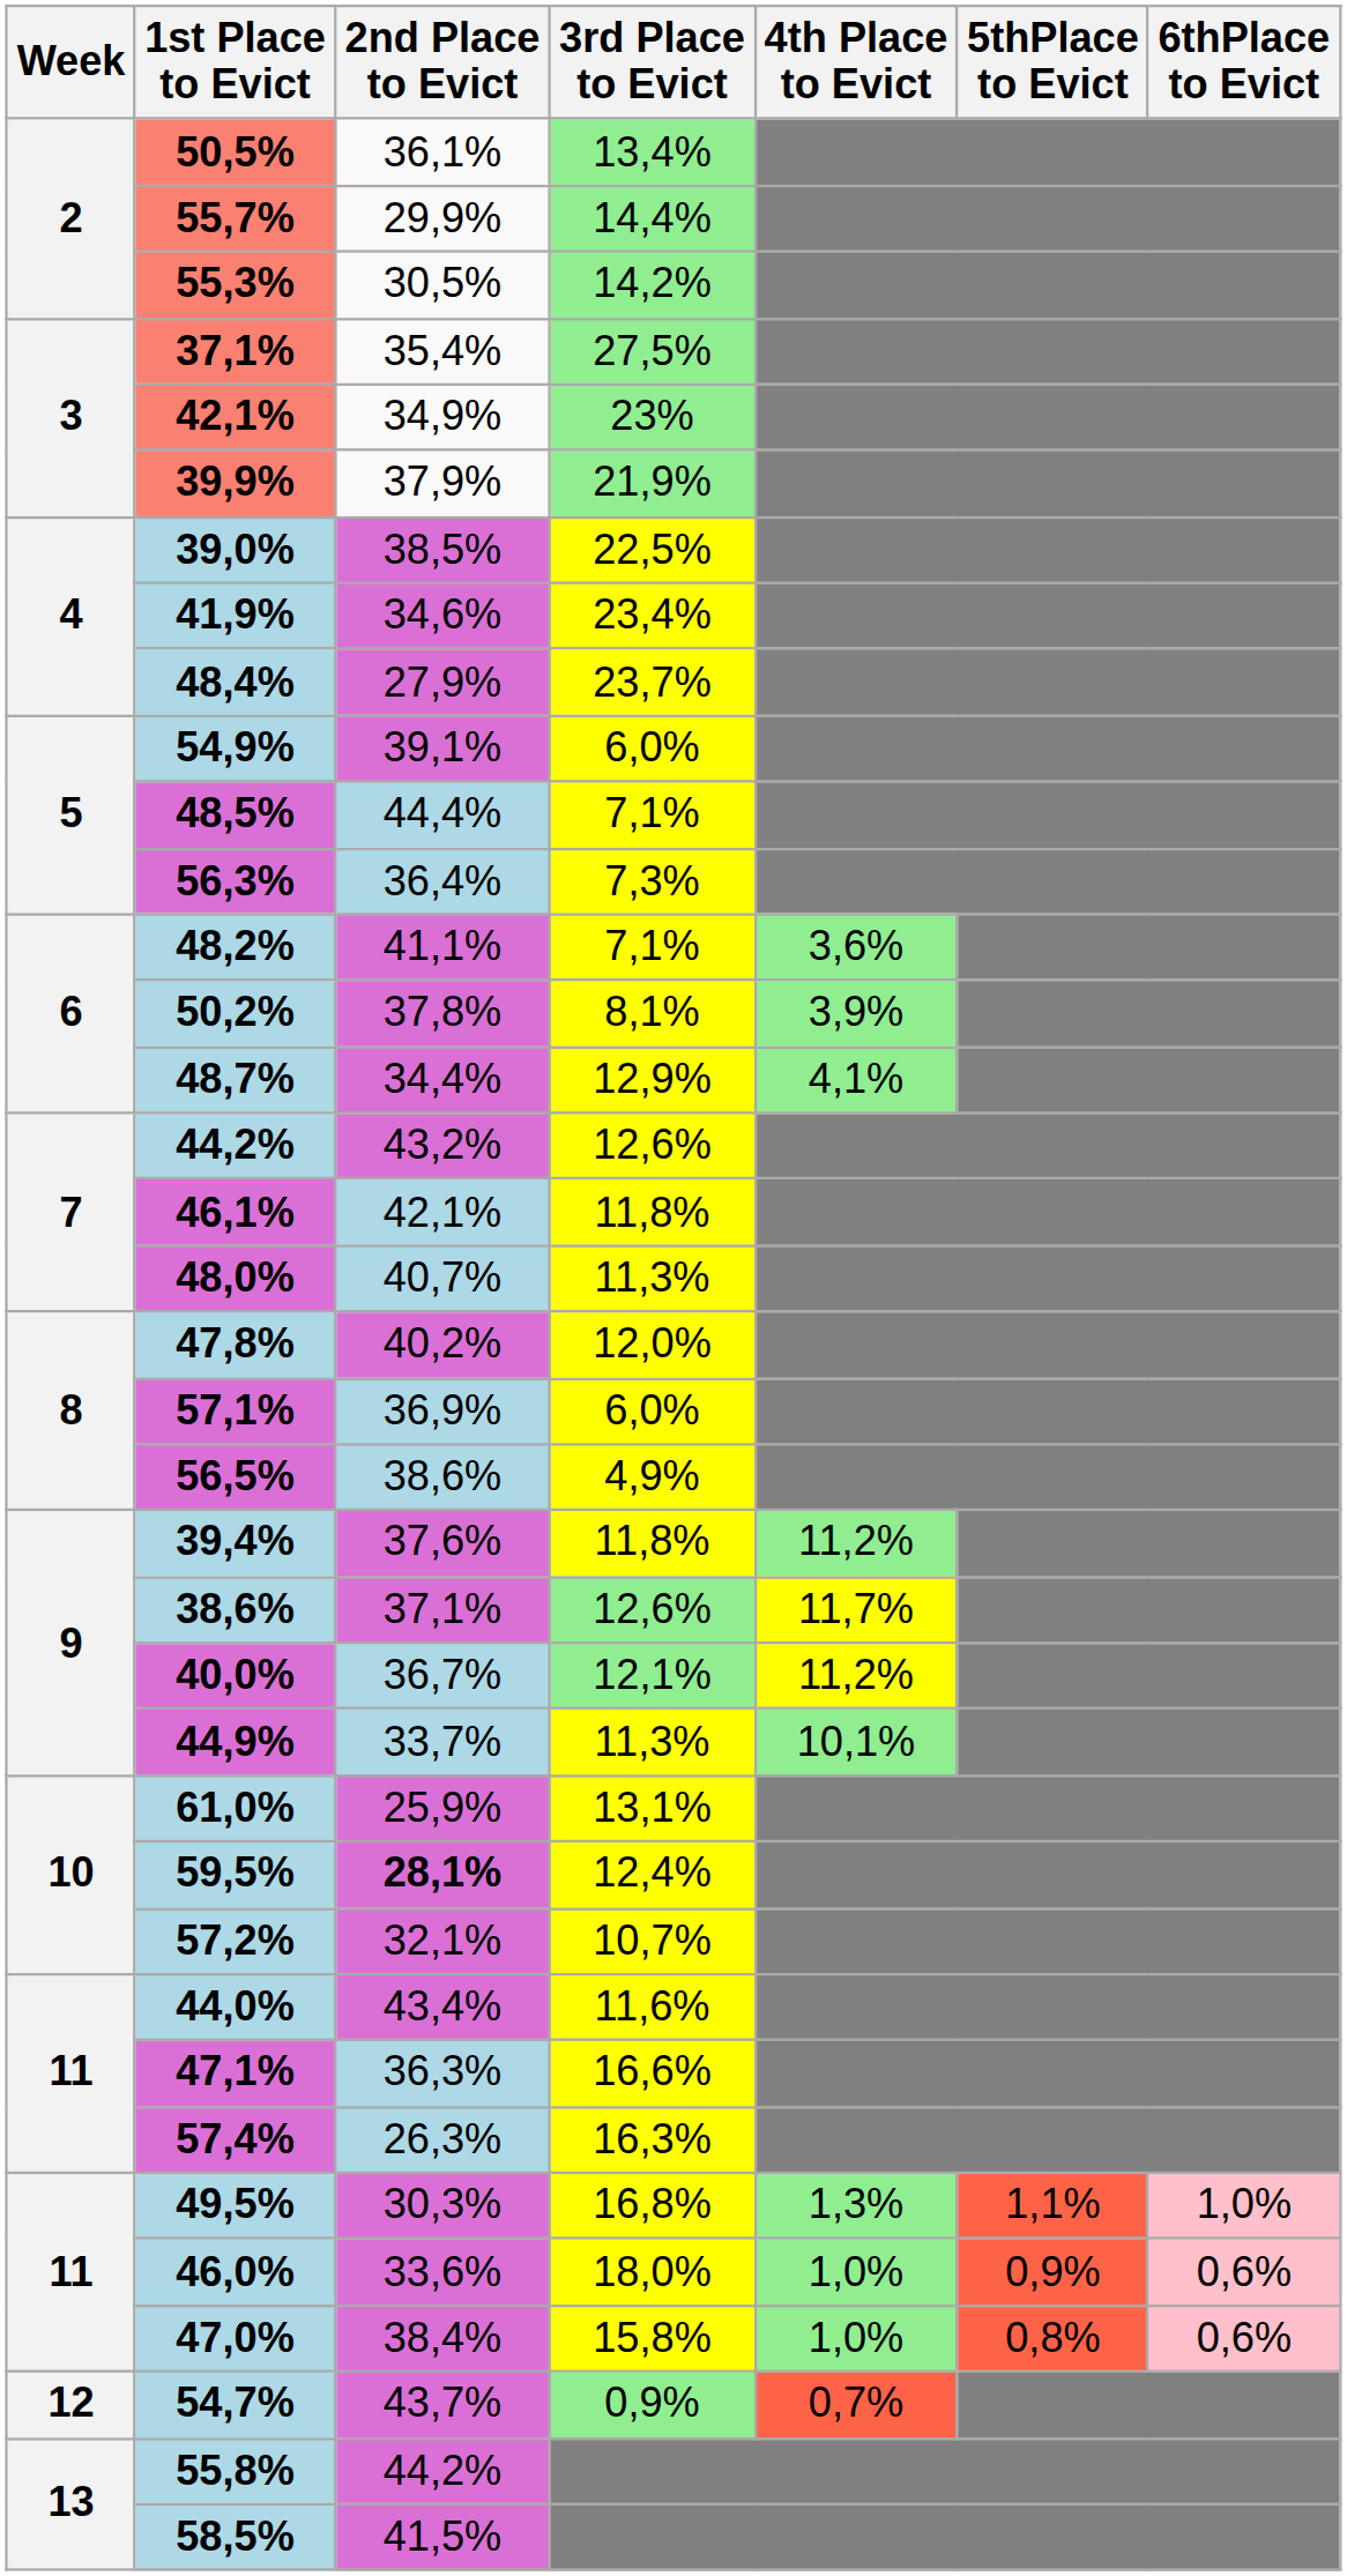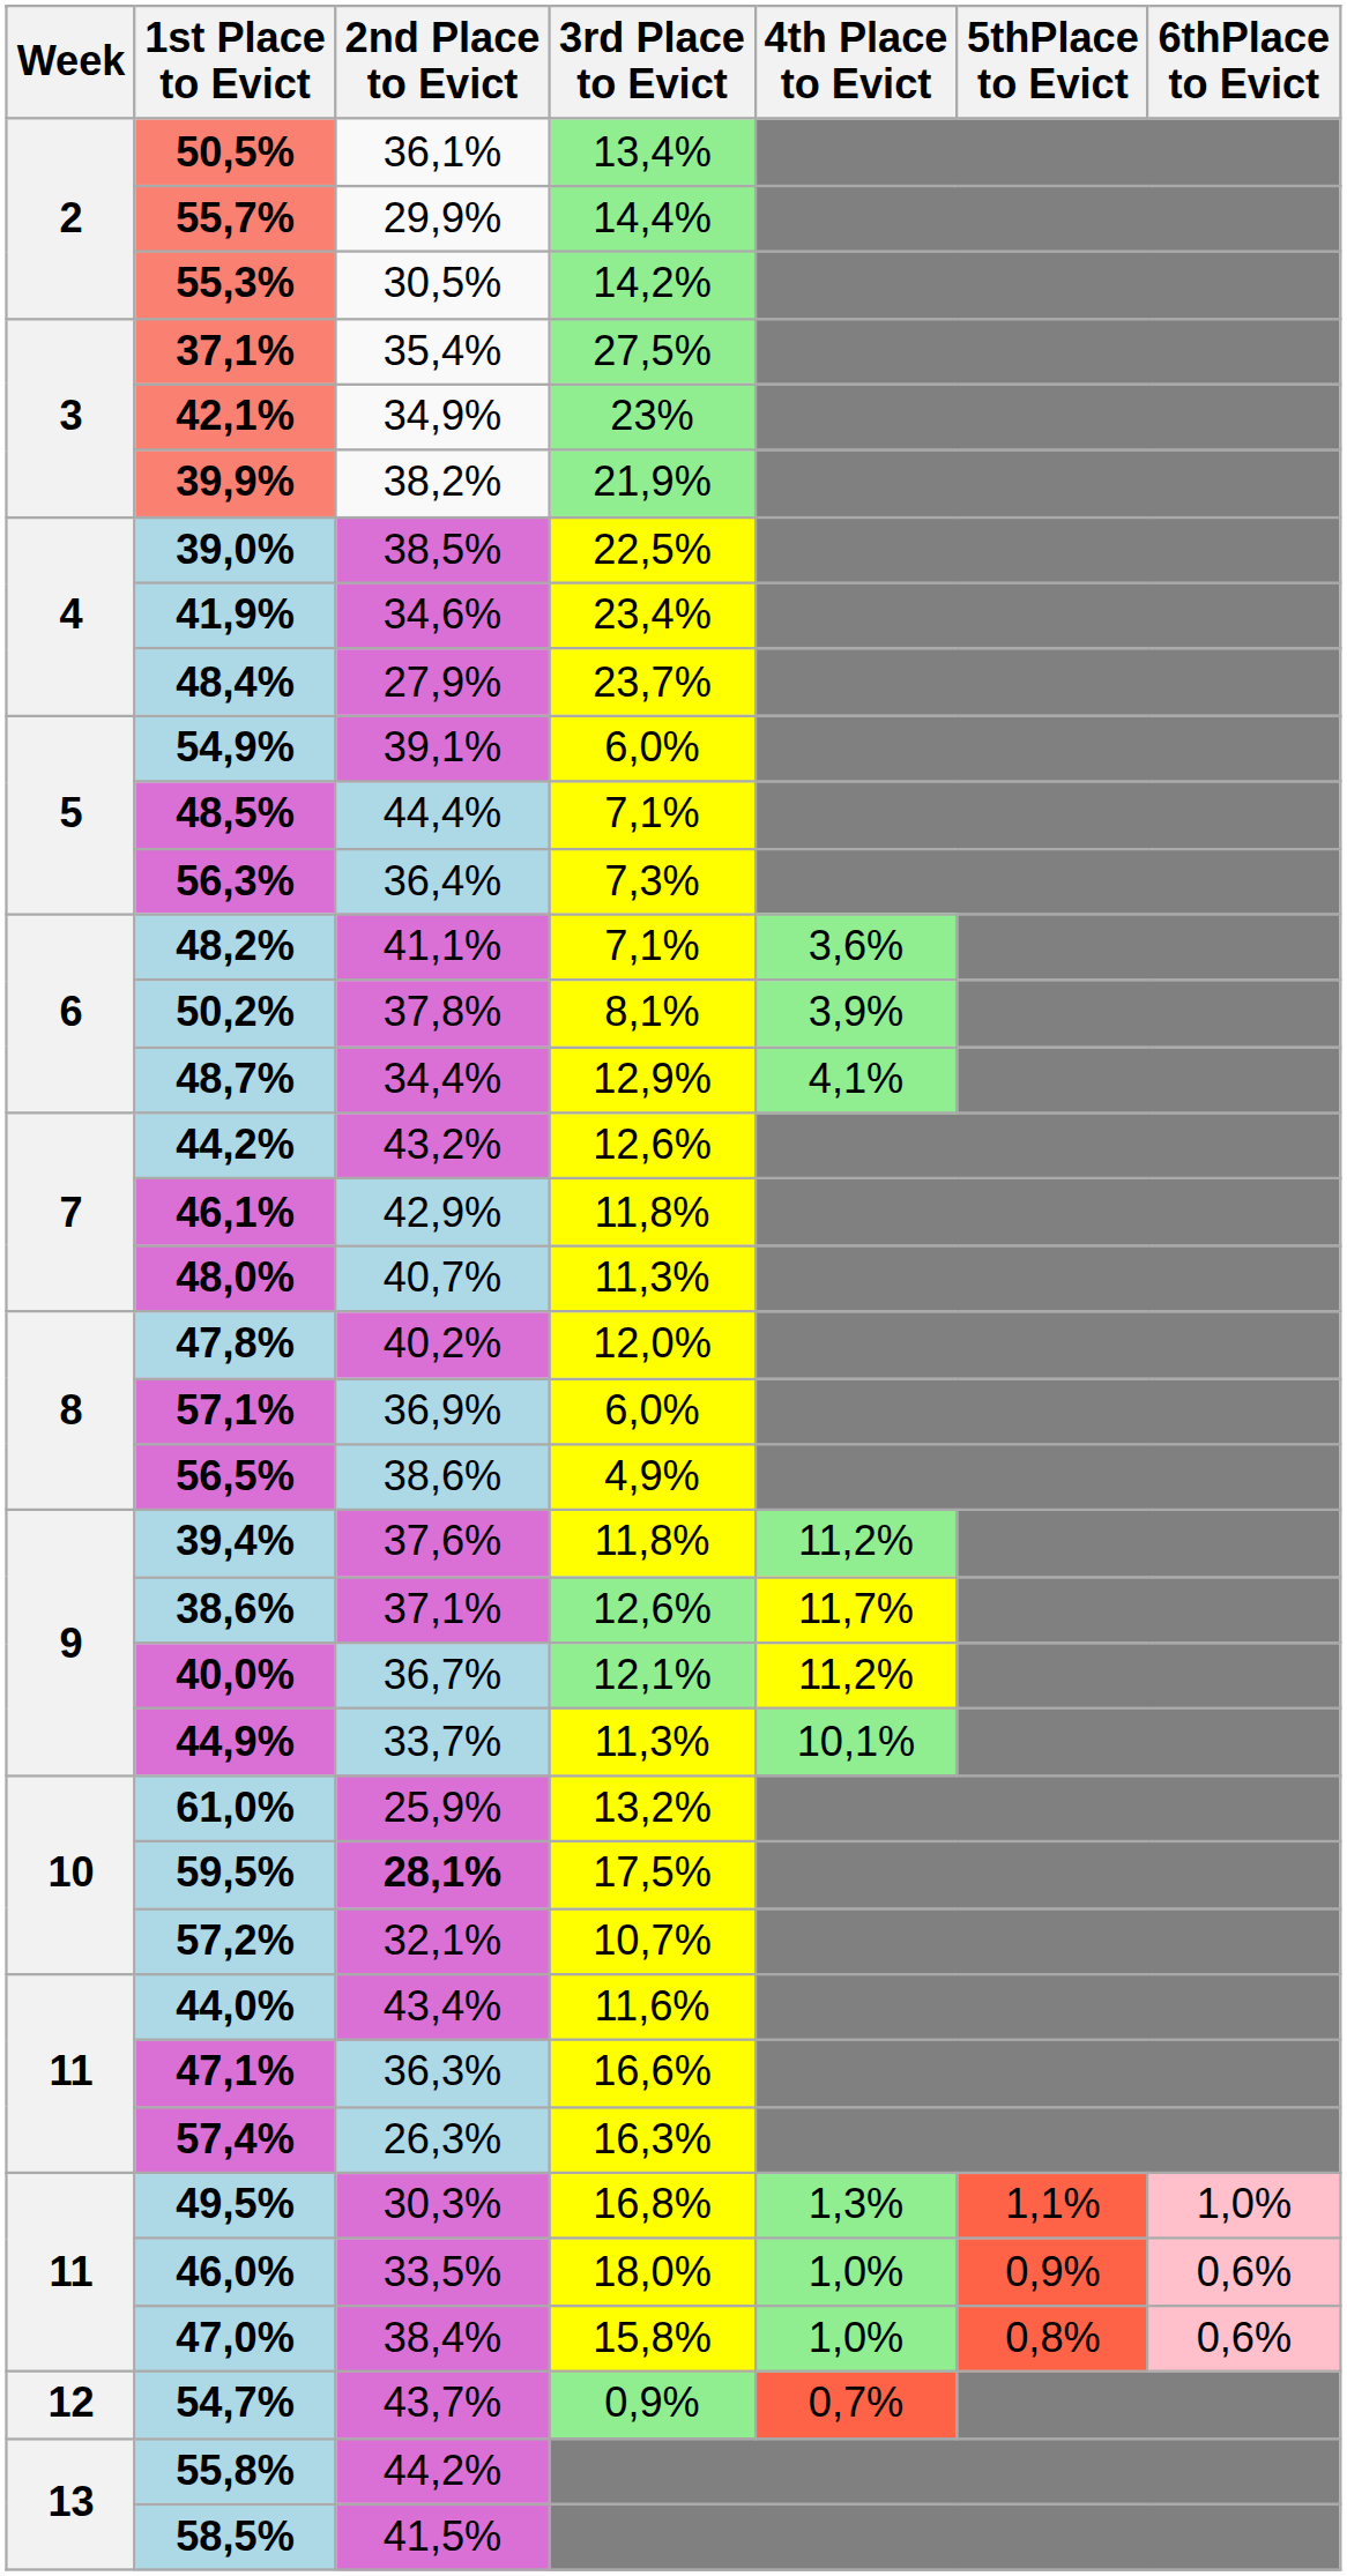 <table class="wikitable" style="text-align:center; margin:auto">
 <tr>
 <th>Week</th>
 <th>1st Place<br>to Evict</th>
 <th>2nd Place<br>to Evict</th>
 <th>3rd Place<br>to Evict</th>
 <th>4th Place<br>to Evict</th>
 <th>5thPlace<br>to Evict</th>
 <th>6thPlace<br>to Evict</th>
 </tr>
 <tr>
 <th rowspan=3>2</th>
 <td bgcolor="#fa8072"><strong>50,5%</strong></td>
 <td>36,1%</td>
 <td bgcolor="lightgreen">13,4%</td>
 <td bgcolor="grey" colspan=3></td>
 </tr>
 <tr>
 <td bgcolor="#fa8072"><strong>55,7%</strong></td>
 <td>29,9%</td>
 <td bgcolor="lightgreen">14,4%</td>
 <td bgcolor="grey" colspan=3></td>
 </tr>
 <tr>
 <td bgcolor="#fa8072"><strong>55,3%</strong></td>
 <td>30,5%</td>
 <td bgcolor="lightgreen">14,2%</td>
 <td bgcolor="grey" colspan=3></td>
 </tr>
 <tr>
 <th rowspan=3>3</th>
 <td bgcolor="#fa8072"><strong>37,1%</strong></td>
 <td>35,4%</td>
 <td bgcolor="lightgreen">27,5%</td>
 <td bgcolor="grey" colspan=3></td>
 </tr>
 <tr>
 <td bgcolor="#fa8072"><strong>42,1%</strong></td>
 <td>34,9%</td>
 <td bgcolor="lightgreen">23%</td>
 <td bgcolor="grey" colspan=3></td>
 </tr>
 <tr>
 <td bgcolor="#fa8072"><strong>39,9%</strong></td>
-<td>37,9%</td>
+<td>38,2%</td>
 <td bgcolor="lightgreen">21,9%</td>
 <td bgcolor="grey" colspan=3></td>
 </tr>
 <tr>
 <th rowspan=3>4</th>
 <td bgcolor="lightblue"><strong>39,0%</strong></td>
 <td bgcolor="orchid">38,5%</td>
 <td bgcolor="yellow">22,5%</td>
 <td bgcolor="grey" colspan=3></td>
 </tr>
 <tr>
 <td bgcolor="lightblue"><strong>41,9%</strong></td>
 <td bgcolor="orchid">34,6%</td>
 <td bgcolor="yellow">23,4%</td>
 <td bgcolor="grey" colspan=3></td>
 </tr>
 <tr>
 <td bgcolor="lightblue"><strong>48,4%</strong></td>
 <td bgcolor="orchid">27,9%</td>
 <td bgcolor="yellow">23,7%</td>
 <td bgcolor="grey" colspan=3></td>
 </tr>
 <tr>
 <th rowspan=3>5</th>
 <td bgcolor="lightblue"><strong>54,9%</strong></td>
 <td bgcolor="orchid">39,1%</td>
 <td bgcolor="yellow">6,0%</td>
 <td bgcolor="grey" colspan=3></td>
 </tr>
 <tr>
 <td bgcolor="orchid"><strong>48,5%</strong></td>
 <td bgcolor="lightblue">44,4%</td>
 <td bgcolor="yellow">7,1%</td>
 <td bgcolor="grey" colspan=3></td>
 </tr>
 <tr>
 <td bgcolor="orchid"><strong>56,3%</strong></td>
 <td bgcolor="lightblue">36,4%</td>
 <td bgcolor="yellow">7,3%</td>
 <td bgcolor="grey" colspan=3></td>
 </tr>
 <tr>
 <th rowspan=3>6</th>
 <td bgcolor="lightblue"><strong>48,2%</strong></td>
 <td bgcolor="orchid">41,1%</td>
 <td bgcolor="yellow">7,1%</td>
 <td bgcolor="lightgreen">3,6%</td>
 <td bgcolor="grey" colspan=2></td>
 </tr>
 <tr>
 <td bgcolor="lightblue"><strong>50,2%</strong></td>
 <td bgcolor="orchid">37,8%</td>
 <td bgcolor="yellow">8,1%</td>
 <td bgcolor="lightgreen">3,9%</td>
 <td bgcolor="grey" colspan=2></td>
 </tr>
 <tr>
 <td bgcolor="lightblue"><strong>48,7%</strong></td>
 <td bgcolor="orchid">34,4%</td>
 <td bgcolor="yellow">12,9%</td>
 <td bgcolor="lightgreen">4,1%</td>
 <td bgcolor="grey" colspan=2></td>
 </tr>
 <tr>
 <th rowspan=3>7</th>
 <td bgcolor="lightblue"><strong>44,2%</strong></td>
 <td bgcolor="orchid">43,2%</td>
 <td bgcolor="yellow">12,6%</td>
 <td bgcolor="grey" colspan=3></td>
 </tr>
 <tr>
 <td bgcolor="orchid"><strong>46,1%</strong></td>
-<td bgcolor="lightblue">42,1%</td>
+<td bgcolor="lightblue">42,9%</td>
 <td bgcolor="yellow">11,8%</td>
 <td bgcolor="grey" colspan=3></td>
 </tr>
 <tr>
 <td bgcolor="orchid"><strong>48,0%</strong></td>
 <td bgcolor="lightblue">40,7%</td>
 <td bgcolor="yellow">11,3%</td>
 <td bgcolor="grey" colspan=3></td>
 </tr>
 <tr>
 <th rowspan=3>8</th>
 <td bgcolor="lightblue"><strong>47,8%</strong></td>
 <td bgcolor="Orchid">40,2%</td>
 <td bgcolor="yellow">12,0%</td>
 <td bgcolor="grey" colspan=3></td>
 </tr>
 <tr>
 <td bgcolor="Orchid"><strong>57,1%</strong></td>
 <td bgcolor="lightblue">36,9%</td>
 <td bgcolor="yellow">6,0%</td>
 <td bgcolor="grey" colspan=3></td>
 </tr>
 <tr>
 <td bgcolor="Orchid"><strong>56,5%</strong></td>
 <td bgcolor="lightblue">38,6%</td>
 <td bgcolor="yellow">4,9%</td>
 <td bgcolor="grey" colspan=3></td>
 </tr>
 <tr>
 <th rowspan=4>9</th>
 <td bgcolor="lightblue"><strong>39,4%</strong></td>
 <td bgcolor="Orchid">37,6%</td>
 <td bgcolor="yellow">11,8%</td>
 <td bgcolor="lightgreen">11,2%</td>
 <td bgcolor="grey" colspan=2></td>
 </tr>
 <tr>
 <td bgcolor="lightblue"><strong>38,6%</strong></td>
 <td bgcolor="Orchid">37,1%</td>
 <td bgcolor="lightgreen">12,6%</td>
 <td bgcolor="yellow">11,7%</td>
 <td bgcolor="grey" colspan=2></td>
 </tr>
 <tr>
 <td bgcolor="Orchid"><strong>40,0%</strong></td>
 <td bgcolor="lightblue">36,7%</td>
 <td bgcolor="lightgreen">12,1%</td>
 <td bgcolor="yellow">11,2%</td>
 <td bgcolor="grey" colspan=2></td>
 </tr>
 <tr>
 <td bgcolor="Orchid"><strong>44,9%</strong></td>
 <td bgcolor="lightblue">33,7%</td>
 <td bgcolor="yellow">11,3%</td>
 <td bgcolor="lightgreen">10,1%</td>
 <td bgcolor="grey" colspan=2></td>
 </tr>
 <tr>
 <th rowspan=3>10</th>
 <td bgcolor="lightblue"><strong>61,0%</strong></td>
 <td bgcolor="Orchid">25,9%</td>
-<td bgcolor="yellow">13,1%</td>
+<td bgcolor="yellow">13,2%</td>
 <td bgcolor="grey" colspan=3></td>
 </tr>
 <tr>
 <td bgcolor="lightblue"><strong>59,5%</strong></td>
 <td bgcolor="Orchid"><strong>28,1%</strong></td>
-<td bgcolor="yellow">12,4%</td>
+<td bgcolor="yellow">17,5%</td>
 <td bgcolor="grey" colspan=3></td>
 </tr>
 <tr>
 <td bgcolor="lightblue"><strong>57,2%</strong></td>
 <td bgcolor="Orchid">32,1%</td>
 <td bgcolor="yellow">10,7%</td>
 <td bgcolor="grey" colspan=3></td>
 </tr>
 <tr>
 <th rowspan=3>11</th>
 <td bgcolor="lightblue"><strong>44,0%</strong></td>
 <td bgcolor="Orchid">43,4%</td>
 <td bgcolor="yellow">11,6%</td>
 <td bgcolor="grey" colspan=3></td>
 </tr>
 <tr>
 <td bgcolor="Orchid"><strong>47,1%</strong></td>
 <td bgcolor="Lightblue">36,3%</td>
 <td bgcolor="yellow">16,6%</td>
 <td bgcolor="grey" colspan=3></td>
 </tr>
 <tr>
 <td bgcolor="Orchid"><strong>57,4%</strong></td>
 <td bgcolor="Lightblue">26,3%</td>
 <td bgcolor="yellow">16,3%</td>
 <td bgcolor="grey" colspan=3></td>
 </tr>
 <tr>
 <th rowspan=3>11</th>
 <td bgcolor="lightblue"><strong>49,5%</strong></td>
 <td bgcolor="Orchid">30,3%</td>
 <td bgcolor="yellow">16,8%</td>
 <td bgcolor="lightgreen">1,3%</td>
 <td bgcolor="tomato">1,1%</td>
 <td bgcolor="pink">1,0%</td>
 </tr>
 <tr>
 <td bgcolor="lightblue"><strong>46,0%</strong></td>
-<td bgcolor="Orchid">33,6%</td>
+<td bgcolor="Orchid">33,5%</td>
 <td bgcolor="yellow">18,0%</td>
 <td bgcolor="lightgreen">1,0%</td>
 <td bgcolor="tomato">0,9%</td>
 <td bgcolor="pink">0,6%</td>
 </tr>
 <tr>
 <td bgcolor="lightblue"><strong>47,0%</strong></td>
 <td bgcolor="Orchid">38,4%</td>
 <td bgcolor="yellow">15,8%</td>
 <td bgcolor="lightgreen">1,0%</td>
 <td bgcolor="tomato">0,8%</td>
 <td bgcolor="pink">0,6%</td>
 </tr>
 <tr>
 <th>12</th>
 <td bgcolor="lightblue"><strong>54,7%</strong></td>
 <td bgcolor="Orchid">43,7%</td>
 <td bgcolor="lightgreen">0,9%</td>
 <td bgcolor="tomato">0,7%</td>
 <td bgcolor="grey" colspan=2></td>
 </tr>
 <tr>
 <th rowspan=2>13</th>
 <td bgcolor="lightblue"><strong>55,8%</strong></td>
 <td bgcolor="Orchid">44,2%</td>
 <td bgcolor="grey" colspan=4></td>
 </tr>
 <tr>
 <td bgcolor="lightblue"><strong>58,5%</strong></td>
 <td bgcolor="Orchid">41,5%</td>
 <td bgcolor="grey" colspan=4></td>
 </tr>
 </table>
